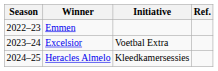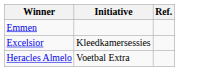 <table class="wikitable">
 <tr>
-<th>Season</th>
 <th>Winner</th>
 <th>Initiative</th>
 <th>Ref.</th>
 </tr>
 <tr>
-<td>2022–23</td>
 <td><a href='#'>Emmen</a></td>
 <td></td>
 <td></td>
 </tr>
 <tr>
-<td>2023–24</td>
 <td><a href='#'>Excelsior</a></td>
+<td>Kleedkamersessies</td>
+<td></td>
+</tr>
+<tr>
+<td><a href='#'>Heracles Almelo</a></td>
 <td>Voetbal Extra</td>
 <td></td>
 </tr>
-<tr>
-<td>2024–25</td>
-<td><a href='#'>Heracles Almelo</a></td>
-<td>Kleedkamersessies</td>
-<td></td>
-</tr>
 </table>
